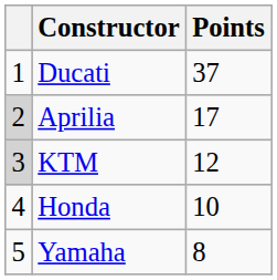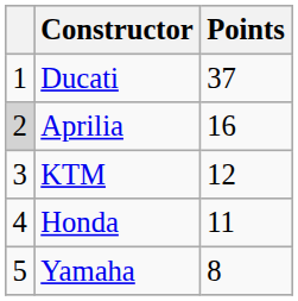 <table class="wikitable" style="font-size: 95%;">
 <tr>
 <th></th>
 <th>Constructor</th>
 <th>Points</th>
 </tr>
 <tr>
 <td align=center>1</td>
 <td> <a href='#'>Ducati</a></td>
 <td align=left>37</td>
 </tr>
 <tr>
 <td align=center style="background: lightgrey;">2</td>
 <td> <a href='#'>Aprilia</a></td>
-<td align=left>17</td>
+<td align=left>16</td>
 </tr>
 <tr>
-<td align=center style="background: lightgrey;">3</td>
+<td align=center>3</td>
 <td> <a href='#'>KTM</a></td>
 <td align=left>12</td>
 </tr>
 <tr>
 <td align=center>4</td>
 <td> <a href='#'>Honda</a></td>
-<td align=left>10</td>
+<td align=left>11</td>
 </tr>
 <tr>
 <td align=center>5</td>
 <td> <a href='#'>Yamaha</a></td>
 <td align=left>8</td>
 </tr>
 </table>
